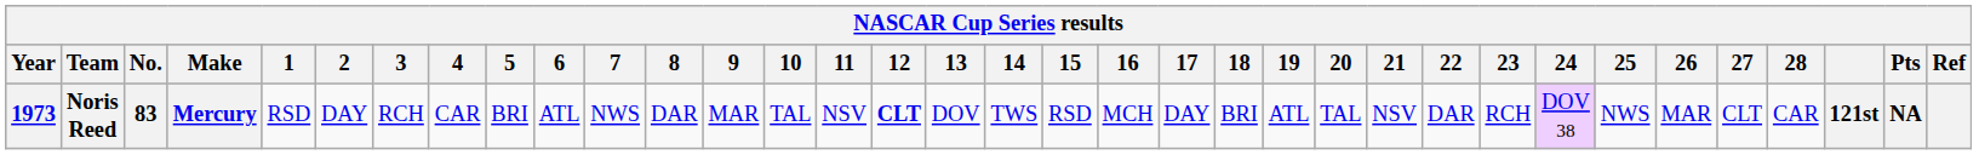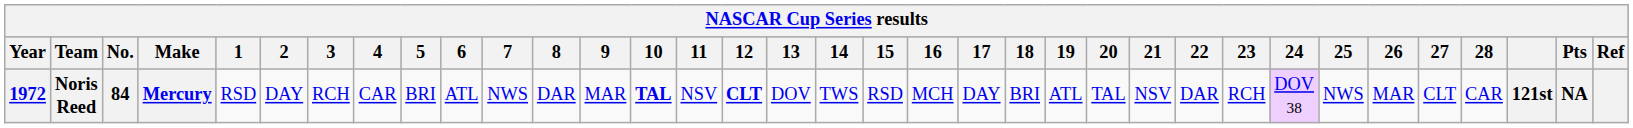 <table class="wikitable" style="text-align:center; font-size:75%">
 <tr>
 <th colspan=42><a href='#'>NASCAR Cup Series</a> results</th>
 </tr>
 <tr>
 <th>Year</th>
 <th>Team</th>
 <th>No.</th>
 <th>Make</th>
 <th>1</th>
 <th>2</th>
 <th>3</th>
 <th>4</th>
 <th>5</th>
 <th>6</th>
 <th>7</th>
 <th>8</th>
 <th>9</th>
 <th>10</th>
 <th>11</th>
 <th>12</th>
 <th>13</th>
 <th>14</th>
 <th>15</th>
 <th>16</th>
 <th>17</th>
 <th>18</th>
 <th>19</th>
 <th>20</th>
 <th>21</th>
 <th>22</th>
 <th>23</th>
 <th>24</th>
 <th>25</th>
 <th>26</th>
 <th>27</th>
 <th>28</th>
 <th></th>
 <th>Pts</th>
 <th>Ref</th>
 </tr>
 <tr>
-<th><a href='#'>1973</a></th>
+<th><a href='#'>1972</a></th>
 <th>Noris Reed</th>
-<th>83</th>
+<th>84</th>
 <th><a href='#'>Mercury</a></th>
 <td><a href='#'>RSD</a></td>
 <td><a href='#'>DAY</a></td>
 <td><a href='#'>RCH</a></td>
 <td><a href='#'>CAR</a></td>
 <td><a href='#'>BRI</a></td>
 <td><a href='#'>ATL</a></td>
 <td><a href='#'>NWS</a></td>
 <td><a href='#'>DAR</a></td>
 <td><a href='#'>MAR</a></td>
-<td><a href='#'>TAL</a></td>
+<td><strong><a href='#'>TAL</a></strong></td>
 <td><a href='#'>NSV</a></td>
 <td><strong><a href='#'>CLT</a></strong></td>
 <td><a href='#'>DOV</a></td>
 <td><a href='#'>TWS</a></td>
 <td><a href='#'>RSD</a></td>
 <td><a href='#'>MCH</a></td>
 <td><a href='#'>DAY</a></td>
 <td><a href='#'>BRI</a></td>
 <td><a href='#'>ATL</a></td>
 <td><a href='#'>TAL</a></td>
 <td><a href='#'>NSV</a></td>
 <td><a href='#'>DAR</a></td>
 <td><a href='#'>RCH</a></td>
 <td style="background:#EFCFFF;"><a href='#'>DOV</a><br><small>38</small></td>
 <td><a href='#'>NWS</a></td>
 <td><a href='#'>MAR</a></td>
 <td><a href='#'>CLT</a></td>
 <td><a href='#'>CAR</a></td>
 <th>121st</th>
 <th>NA</th>
 <th></th>
 </tr>
 </table>
